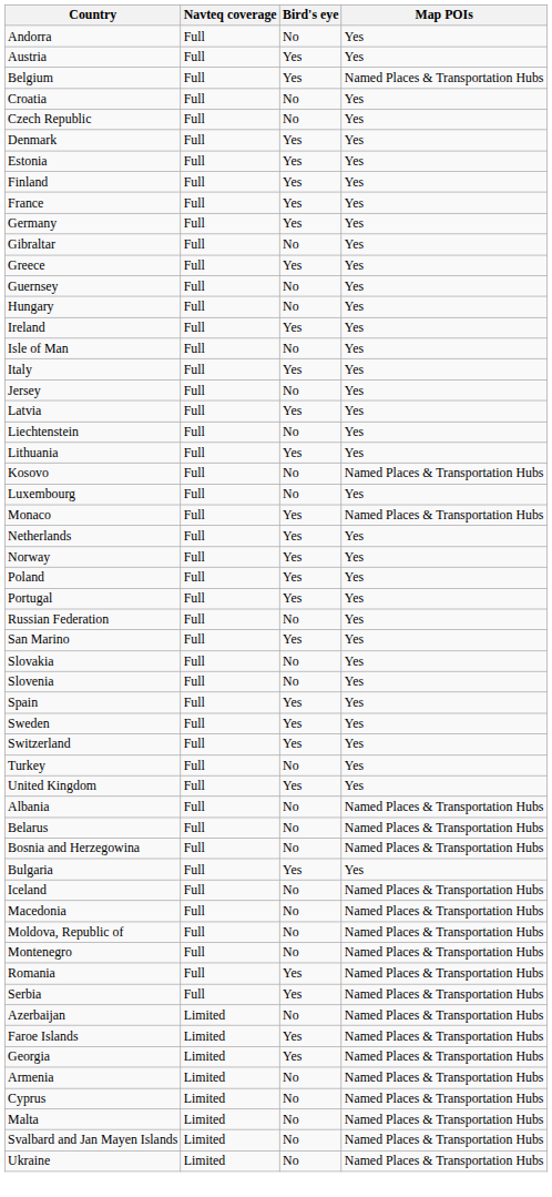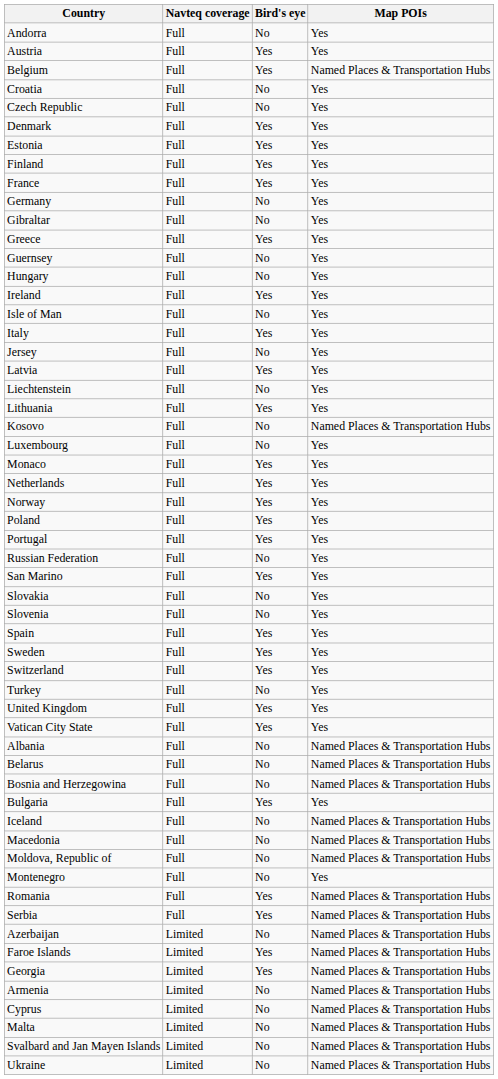 <table class="wikitable">
 <tr>
 <th>Country</th>
 <th>Navteq coverage</th>
 <th>Bird's eye</th>
 <th>Map POIs</th>
 </tr>
 <tr>
 <td>Andorra</td>
 <td>Full</td>
 <td>No</td>
 <td>Yes</td>
 </tr>
 <tr>
 <td>Austria</td>
 <td>Full</td>
 <td>Yes</td>
 <td>Yes</td>
 </tr>
 <tr>
 <td>Belgium</td>
 <td>Full</td>
 <td>Yes</td>
 <td>Named Places & Transportation Hubs</td>
 </tr>
 <tr>
 <td>Croatia</td>
 <td>Full</td>
 <td>No</td>
 <td>Yes</td>
 </tr>
 <tr>
 <td>Czech Republic</td>
 <td>Full</td>
 <td>No</td>
 <td>Yes</td>
 </tr>
 <tr>
 <td>Denmark</td>
 <td>Full</td>
 <td>Yes</td>
 <td>Yes</td>
 </tr>
 <tr>
 <td>Estonia</td>
 <td>Full</td>
 <td>Yes</td>
 <td>Yes</td>
 </tr>
 <tr>
 <td>Finland</td>
 <td>Full</td>
 <td>Yes</td>
 <td>Yes</td>
 </tr>
 <tr>
 <td>France</td>
 <td>Full</td>
 <td>Yes</td>
 <td>Yes</td>
 </tr>
 <tr>
 <td>Germany</td>
 <td>Full</td>
-<td>Yes</td>
+<td>No</td>
 <td>Yes</td>
 </tr>
 <tr>
 <td>Gibraltar</td>
 <td>Full</td>
 <td>No</td>
 <td>Yes</td>
 </tr>
 <tr>
 <td>Greece</td>
 <td>Full</td>
 <td>Yes</td>
 <td>Yes</td>
 </tr>
 <tr>
 <td>Guernsey</td>
 <td>Full</td>
 <td>No</td>
 <td>Yes</td>
 </tr>
 <tr>
 <td>Hungary</td>
 <td>Full</td>
 <td>No</td>
 <td>Yes</td>
 </tr>
 <tr>
 <td>Ireland</td>
 <td>Full</td>
 <td>Yes</td>
 <td>Yes</td>
 </tr>
 <tr>
 <td>Isle of Man</td>
 <td>Full</td>
 <td>No</td>
 <td>Yes</td>
 </tr>
 <tr>
 <td>Italy</td>
 <td>Full</td>
 <td>Yes</td>
 <td>Yes</td>
 </tr>
 <tr>
 <td>Jersey</td>
 <td>Full</td>
 <td>No</td>
 <td>Yes</td>
 </tr>
 <tr>
 <td>Latvia</td>
 <td>Full</td>
 <td>Yes</td>
 <td>Yes</td>
 </tr>
 <tr>
 <td>Liechtenstein</td>
 <td>Full</td>
 <td>No</td>
 <td>Yes</td>
 </tr>
 <tr>
 <td>Lithuania</td>
 <td>Full</td>
 <td>Yes</td>
 <td>Yes</td>
 </tr>
 <tr>
 <td>Kosovo</td>
 <td>Full</td>
 <td>No</td>
 <td>Named Places & Transportation Hubs</td>
 </tr>
 <tr>
 <td>Luxembourg</td>
 <td>Full</td>
 <td>No</td>
 <td>Yes</td>
 </tr>
 <tr>
 <td>Monaco</td>
 <td>Full</td>
 <td>Yes</td>
-<td>Named Places & Transportation Hubs</td>
+<td>Yes</td>
 </tr>
 <tr>
 <td>Netherlands</td>
 <td>Full</td>
 <td>Yes</td>
 <td>Yes</td>
 </tr>
 <tr>
 <td>Norway</td>
 <td>Full</td>
 <td>Yes</td>
 <td>Yes</td>
 </tr>
 <tr>
 <td>Poland</td>
 <td>Full</td>
 <td>Yes</td>
 <td>Yes</td>
 </tr>
 <tr>
 <td>Portugal</td>
 <td>Full</td>
 <td>Yes</td>
 <td>Yes</td>
 </tr>
 <tr>
 <td>Russian Federation</td>
 <td>Full</td>
 <td>No</td>
 <td>Yes</td>
 </tr>
 <tr>
 <td>San Marino</td>
 <td>Full</td>
 <td>Yes</td>
 <td>Yes</td>
 </tr>
 <tr>
 <td>Slovakia</td>
 <td>Full</td>
 <td>No</td>
 <td>Yes</td>
 </tr>
 <tr>
 <td>Slovenia</td>
 <td>Full</td>
 <td>No</td>
 <td>Yes</td>
 </tr>
 <tr>
 <td>Spain</td>
 <td>Full</td>
 <td>Yes</td>
 <td>Yes</td>
 </tr>
 <tr>
 <td>Sweden</td>
 <td>Full</td>
 <td>Yes</td>
 <td>Yes</td>
 </tr>
 <tr>
 <td>Switzerland</td>
 <td>Full</td>
 <td>Yes</td>
 <td>Yes</td>
 </tr>
 <tr>
 <td>Turkey</td>
 <td>Full</td>
 <td>No</td>
 <td>Yes</td>
 </tr>
 <tr>
 <td>United Kingdom</td>
 <td>Full</td>
 <td>Yes</td>
 <td>Yes</td>
 </tr>
 <tr>
+<td>Vatican City State</td>
+<td>Full</td>
+<td>Yes</td>
+<td>Yes</td>
+</tr>
+<tr>
 <td>Albania</td>
 <td>Full</td>
 <td>No</td>
 <td>Named Places & Transportation Hubs</td>
 </tr>
 <tr>
 <td>Belarus</td>
 <td>Full</td>
 <td>No</td>
 <td>Named Places & Transportation Hubs</td>
 </tr>
 <tr>
 <td>Bosnia and Herzegowina</td>
 <td>Full</td>
 <td>No</td>
 <td>Named Places & Transportation Hubs</td>
 </tr>
 <tr>
 <td>Bulgaria</td>
 <td>Full</td>
 <td>Yes</td>
 <td>Yes</td>
 </tr>
 <tr>
 <td>Iceland</td>
 <td>Full</td>
 <td>No</td>
 <td>Named Places & Transportation Hubs</td>
 </tr>
 <tr>
 <td>Macedonia</td>
 <td>Full</td>
 <td>No</td>
 <td>Named Places & Transportation Hubs</td>
 </tr>
 <tr>
 <td>Moldova, Republic of</td>
 <td>Full</td>
 <td>No</td>
 <td>Named Places & Transportation Hubs</td>
 </tr>
 <tr>
 <td>Montenegro</td>
 <td>Full</td>
 <td>No</td>
-<td>Named Places & Transportation Hubs</td>
+<td>Yes</td>
 </tr>
 <tr>
 <td>Romania</td>
 <td>Full</td>
 <td>Yes</td>
 <td>Named Places & Transportation Hubs</td>
 </tr>
 <tr>
 <td>Serbia</td>
 <td>Full</td>
 <td>Yes</td>
 <td>Named Places & Transportation Hubs</td>
 </tr>
 <tr>
 <td>Azerbaijan</td>
 <td>Limited</td>
 <td>No</td>
 <td>Named Places & Transportation Hubs</td>
 </tr>
 <tr>
 <td>Faroe Islands</td>
 <td>Limited</td>
 <td>Yes</td>
 <td>Named Places & Transportation Hubs</td>
 </tr>
 <tr>
 <td>Georgia</td>
 <td>Limited</td>
 <td>Yes</td>
 <td>Named Places & Transportation Hubs</td>
 </tr>
 <tr>
 <td>Armenia</td>
 <td>Limited</td>
 <td>No</td>
 <td>Named Places & Transportation Hubs</td>
 </tr>
 <tr>
 <td>Cyprus</td>
 <td>Limited</td>
 <td>No</td>
 <td>Named Places & Transportation Hubs</td>
 </tr>
 <tr>
 <td>Malta</td>
 <td>Limited</td>
 <td>No</td>
 <td>Named Places & Transportation Hubs</td>
 </tr>
 <tr>
 <td>Svalbard and Jan Mayen Islands</td>
 <td>Limited</td>
 <td>No</td>
 <td>Named Places & Transportation Hubs</td>
 </tr>
 <tr>
 <td>Ukraine</td>
 <td>Limited</td>
 <td>No</td>
 <td>Named Places & Transportation Hubs</td>
 </tr>
 </table>
